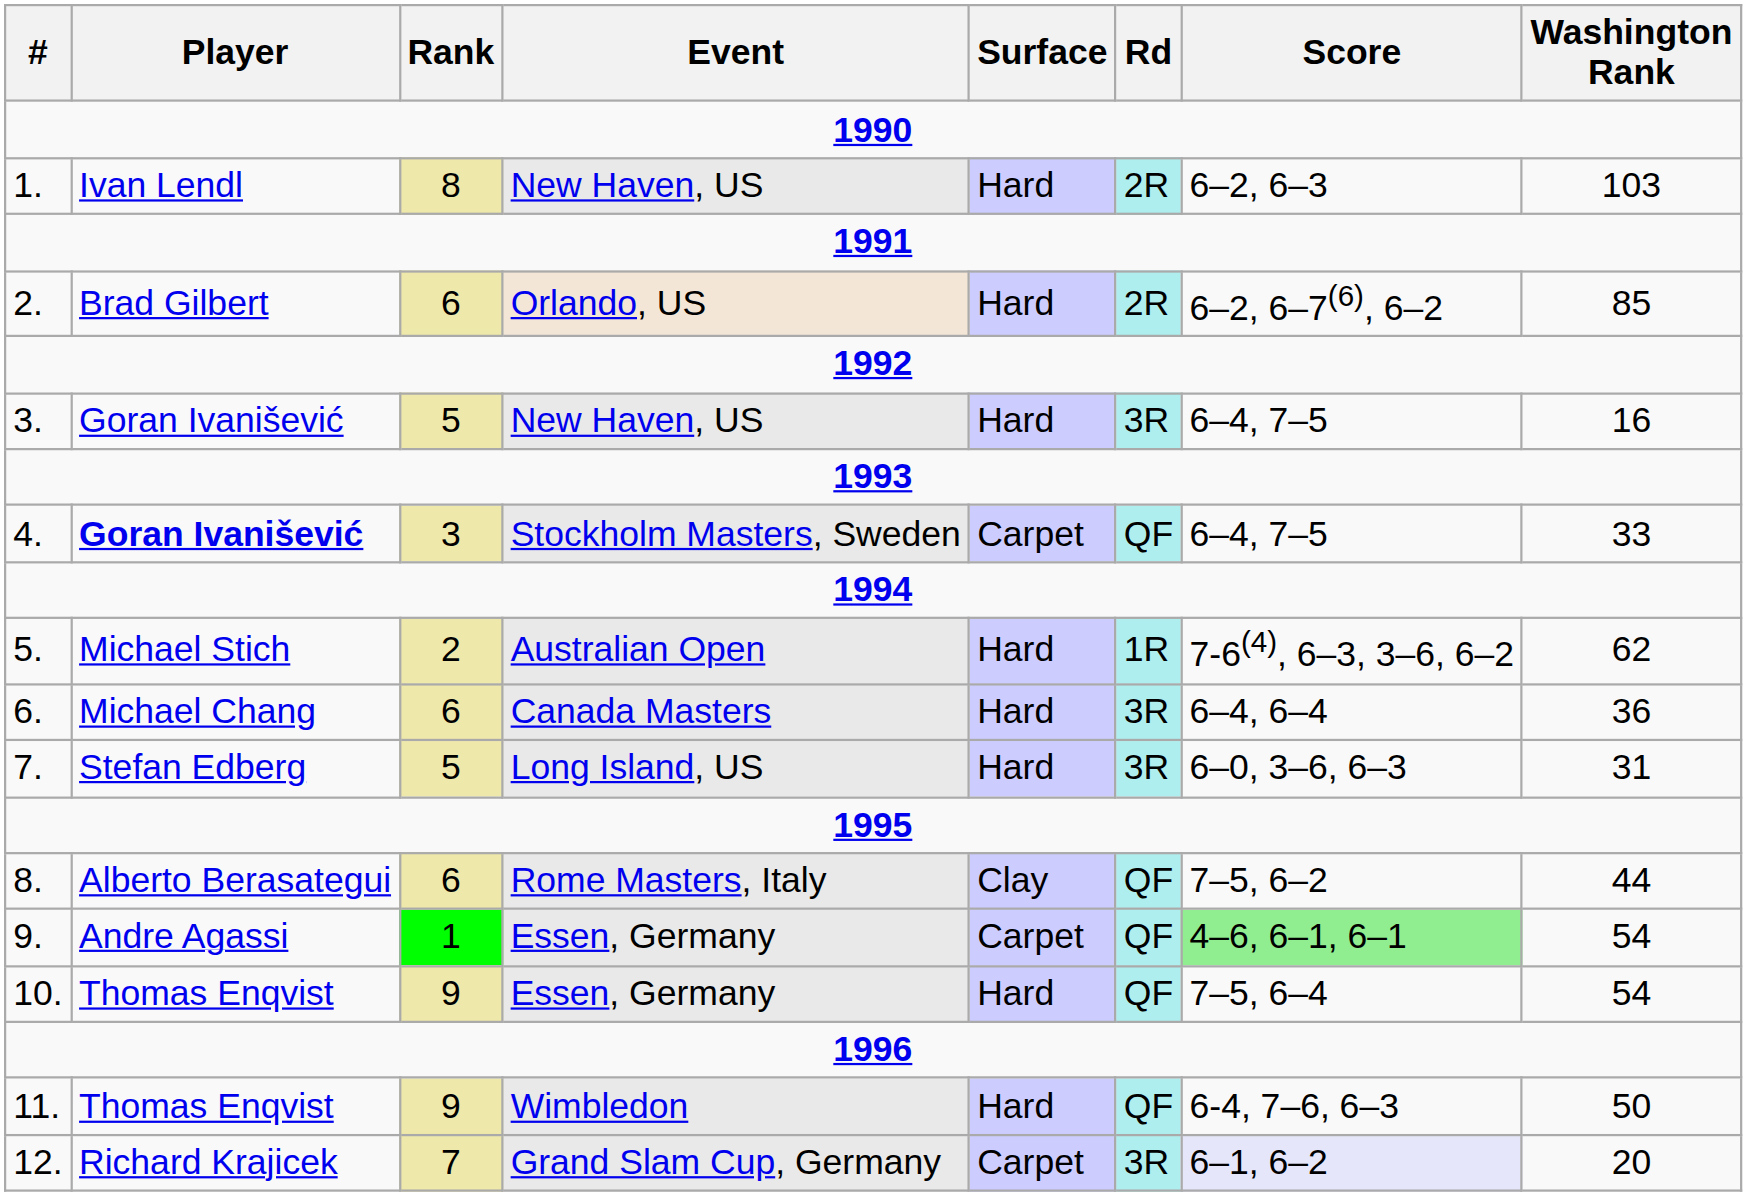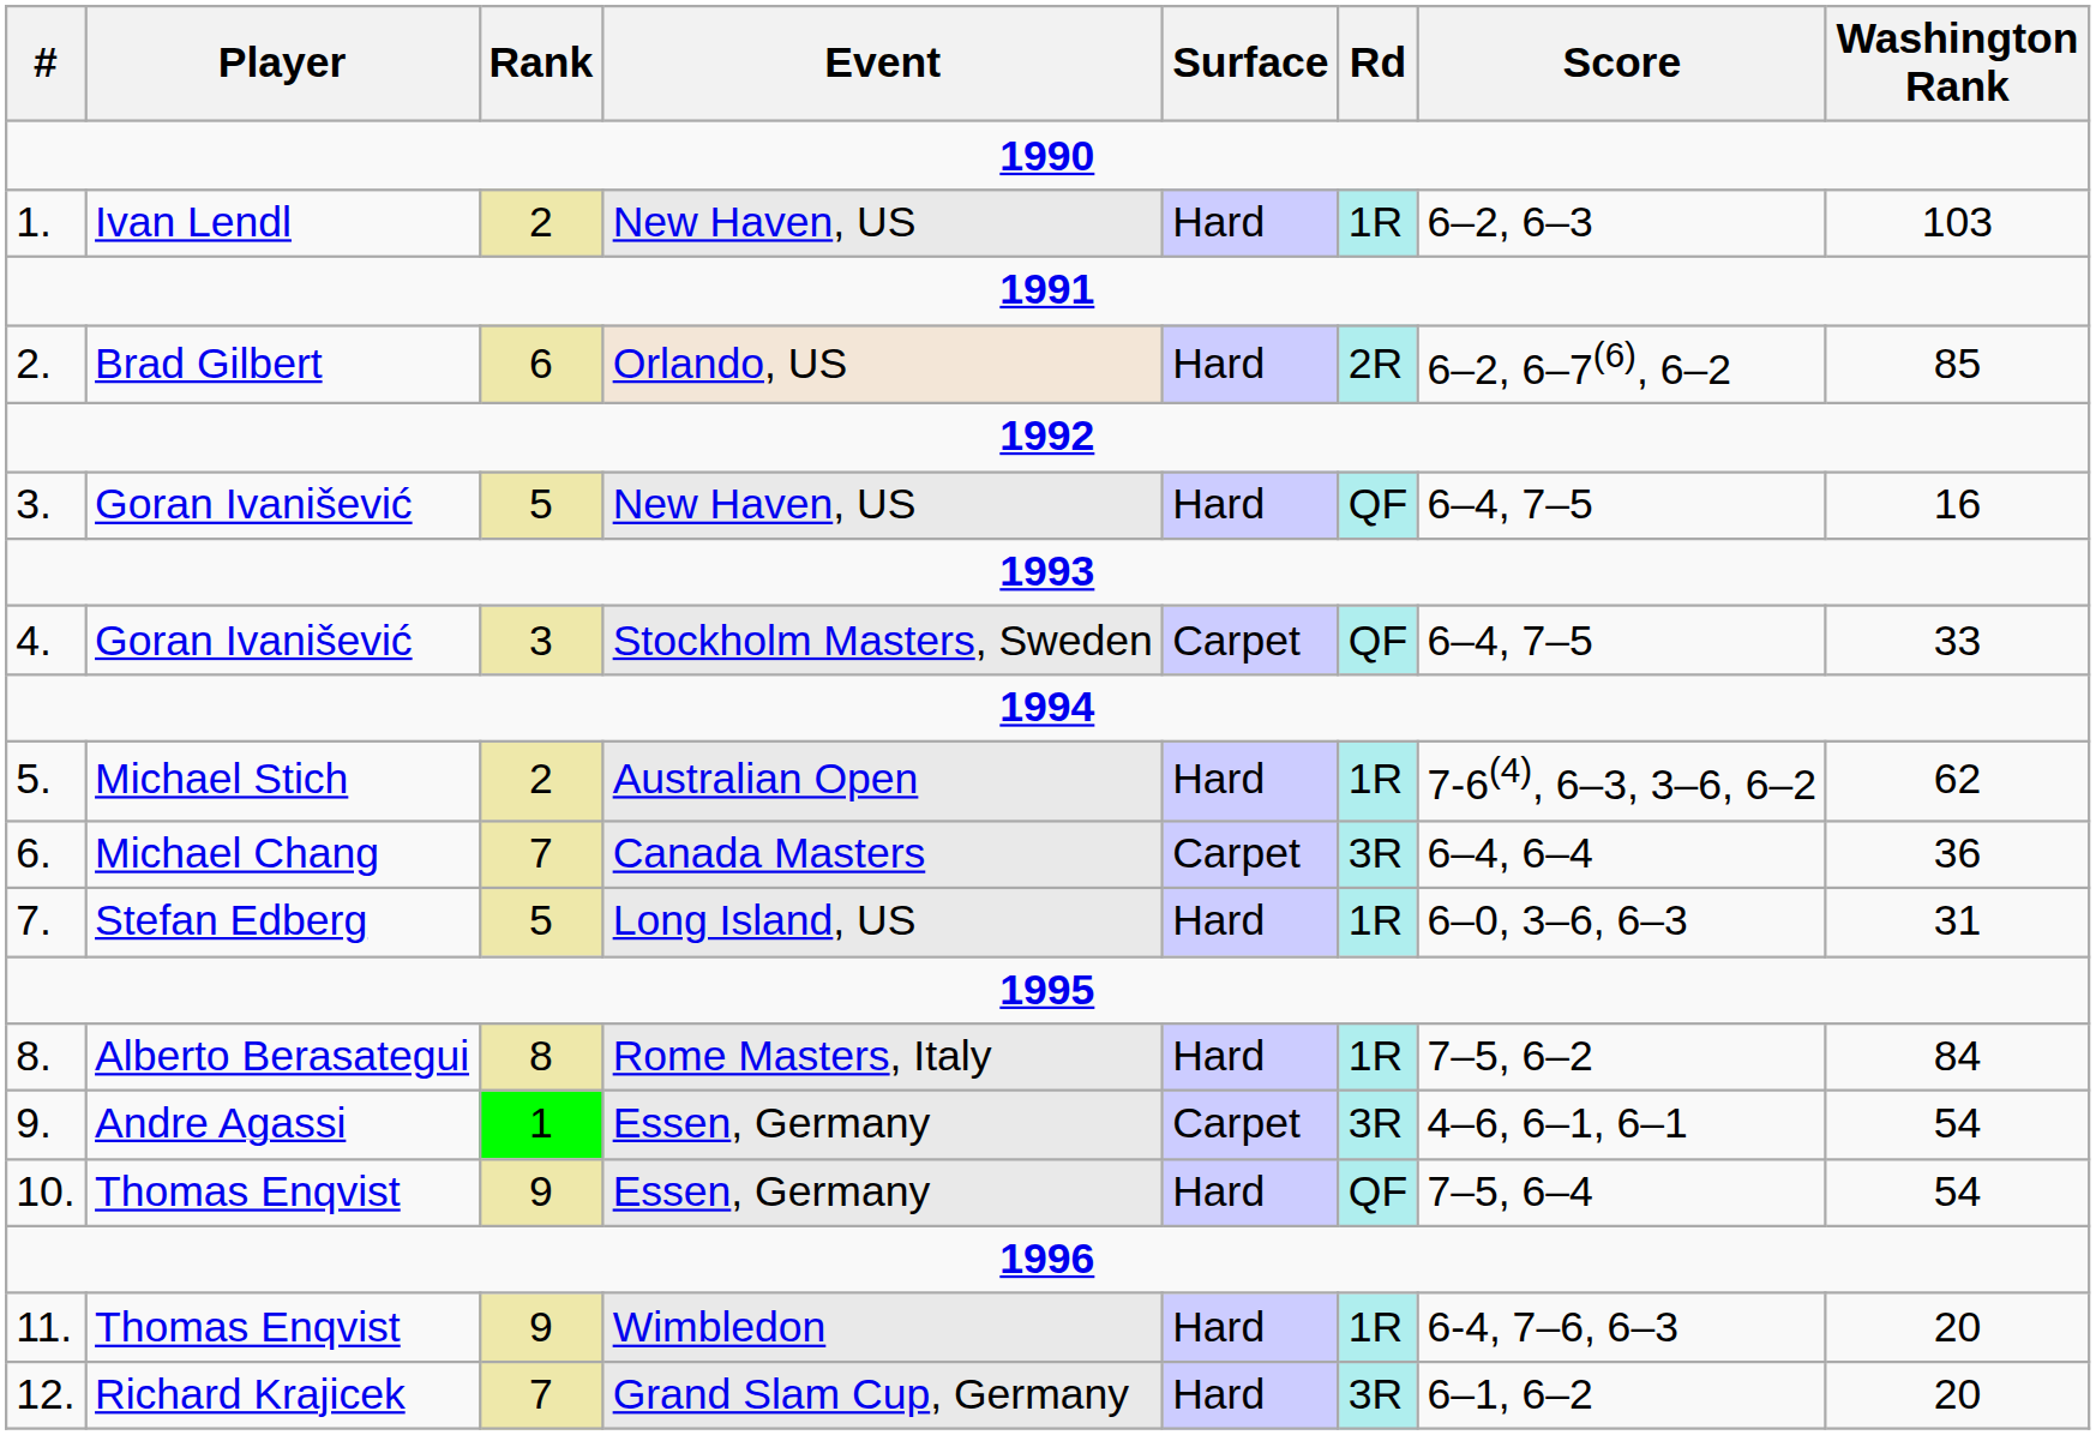 <table class="wikitable sortable">
 <tr>
 <th>#</th>
 <th>Player</th>
 <th>Rank</th>
 <th>Event</th>
 <th>Surface</th>
 <th>Rd</th>
 <th class="unsortable">Score</th>
 <th>Washington<br>Rank</th>
 </tr>
 <tr>
 <td colspan="8" style="text-align:center"><strong><a href='#'>1990</a></strong></td>
 </tr>
 <tr>
 <td>1.</td>
 <td> <a href='#'>Ivan Lendl</a></td>
-<td bgcolor="eee8aa" style=text-align:center>8</td>
+<td bgcolor="eee8aa" style=text-align:center>2</td>
 <td bgcolor="e9e9e9"><a href='#'>New Haven</a>, US</td>
 <td bgcolor="ccccff">Hard</td>
-<td bgcolor="afeeee">2R</td>
+<td bgcolor="afeeee">1R</td>
 <td>6–2, 6–3</td>
 <td style=text-align:center>103</td>
 </tr>
 <tr>
 <td colspan="8" style="text-align:center"><strong><a href='#'>1991</a></strong></td>
 </tr>
 <tr>
 <td>2.</td>
 <td> <a href='#'>Brad Gilbert</a></td>
 <td bgcolor="eee8aa" style=text-align:center>6</td>
 <td bgcolor="f3e6d7"><a href='#'>Orlando</a>, US</td>
 <td bgcolor="ccccff">Hard</td>
 <td bgcolor="afeeee">2R</td>
 <td>6–2, 6–7<sup>(6)</sup>, 6–2</td>
 <td style=text-align:center>85</td>
 </tr>
 <tr>
 <td colspan="8" style="text-align:center"><strong><a href='#'>1992</a></strong></td>
 </tr>
 <tr>
 <td>3.</td>
 <td> <a href='#'>Goran Ivanišević</a></td>
 <td bgcolor="eee8aa" style=text-align:center>5</td>
 <td bgcolor="e9e9e9"><a href='#'>New Haven</a>, US</td>
 <td bgcolor="ccccff">Hard</td>
-<td bgcolor="afeeee">3R</td>
+<td bgcolor="afeeee">QF</td>
 <td>6–4, 7–5</td>
 <td style=text-align:center>16</td>
 </tr>
 <tr>
 <td colspan="8" style="text-align:center"><strong><a href='#'>1993</a></strong></td>
 </tr>
 <tr>
 <td>4.</td>
-<td><strong> <a href='#'>Goran Ivanišević</a></strong></td>
+<td> <a href='#'>Goran Ivanišević</a></td>
 <td bgcolor="eee8aa" style=text-align:center>3</td>
 <td bgcolor="e9e9e9"><a href='#'>Stockholm Masters</a>, Sweden</td>
 <td bgcolor="ccccff">Carpet</td>
 <td bgcolor="afeeee">QF</td>
 <td>6–4, 7–5</td>
 <td style=text-align:center>33</td>
 </tr>
 <tr>
 <td colspan="8" style="text-align:center"><strong><a href='#'>1994</a></strong></td>
 </tr>
 <tr>
 <td>5.</td>
 <td> <a href='#'>Michael Stich</a></td>
 <td bgcolor="eee8aa" style=text-align:center>2</td>
 <td bgcolor="e9e9e9"><a href='#'>Australian Open</a></td>
 <td bgcolor="ccccff">Hard</td>
 <td bgcolor="afeeee">1R</td>
 <td>7-6<sup>(4)</sup>, 6–3, 3–6, 6–2</td>
 <td style=text-align:center>62</td>
 </tr>
 <tr>
 <td>6.</td>
 <td> <a href='#'>Michael Chang</a></td>
-<td bgcolor="eee8aa" style=text-align:center>6</td>
+<td bgcolor="eee8aa" style=text-align:center>7</td>
 <td bgcolor="e9e9e9"><a href='#'>Canada Masters</a></td>
-<td bgcolor="ccccff">Hard</td>
+<td bgcolor="ccccff">Carpet</td>
 <td bgcolor="afeeee">3R</td>
 <td>6–4, 6–4</td>
 <td style=text-align:center>36</td>
 </tr>
 <tr>
 <td>7.</td>
 <td> <a href='#'>Stefan Edberg</a></td>
 <td bgcolor="eee8aa" style=text-align:center>5</td>
 <td bgcolor="e9e9e9"><a href='#'>Long Island</a>, US</td>
 <td bgcolor="ccccff">Hard</td>
-<td bgcolor="afeeee">3R</td>
+<td bgcolor="afeeee">1R</td>
 <td>6–0, 3–6, 6–3</td>
 <td style=text-align:center>31</td>
 </tr>
 <tr>
 <td colspan="8" style="text-align:center"><strong><a href='#'>1995</a></strong></td>
 </tr>
 <tr>
 <td>8.</td>
 <td> <a href='#'>Alberto Berasategui</a></td>
-<td bgcolor="eee8aa" style=text-align:center>6</td>
+<td bgcolor="eee8aa" style=text-align:center>8</td>
 <td bgcolor="e9e9e9"><a href='#'>Rome Masters</a>, Italy</td>
-<td bgcolor="ccccff">Clay</td>
-<td bgcolor="afeeee">QF</td>
+<td bgcolor="ccccff">Hard</td>
+<td bgcolor="afeeee">1R</td>
 <td>7–5, 6–2</td>
-<td style=text-align:center>44</td>
+<td style=text-align:center>84</td>
 </tr>
 <tr>
 <td>9.</td>
 <td> <a href='#'>Andre Agassi</a></td>
 <td bgcolor="lime" style=text-align:center>1</td>
 <td bgcolor="e9e9e9"><a href='#'>Essen</a>, Germany</td>
 <td bgcolor="ccccff">Carpet</td>
-<td bgcolor="afeeee">QF</td>
-<td style="background: lightgreen;">4–6, 6–1, 6–1</td>
+<td bgcolor="afeeee">3R</td>
+<td>4–6, 6–1, 6–1</td>
 <td style=text-align:center>54</td>
 </tr>
 <tr>
 <td>10.</td>
 <td> <a href='#'>Thomas Enqvist</a></td>
 <td bgcolor="eee8aa" style=text-align:center>9</td>
 <td bgcolor="e9e9e9"><a href='#'>Essen</a>, Germany</td>
 <td bgcolor="ccccff">Hard</td>
 <td bgcolor="afeeee">QF</td>
 <td>7–5, 6–4</td>
 <td style=text-align:center>54</td>
 </tr>
 <tr>
 <td colspan="8" style="text-align:center"><strong><a href='#'>1996</a></strong></td>
 </tr>
 <tr>
 <td>11.</td>
 <td> <a href='#'>Thomas Enqvist</a></td>
 <td bgcolor="eee8aa" style=text-align:center>9</td>
 <td bgcolor="e9e9e9"><a href='#'>Wimbledon</a></td>
 <td bgcolor="ccccff">Hard</td>
-<td bgcolor="afeeee">QF</td>
+<td bgcolor="afeeee">1R</td>
 <td>6-4, 7–6, 6–3</td>
-<td style=text-align:center>50</td>
+<td style=text-align:center>20</td>
 </tr>
 <tr>
 <td>12.</td>
 <td> <a href='#'>Richard Krajicek</a></td>
 <td bgcolor="eee8aa" style=text-align:center>7</td>
 <td bgcolor="e9e9e9"><a href='#'>Grand Slam Cup</a>, Germany</td>
-<td bgcolor="ccccff">Carpet</td>
+<td bgcolor="ccccff">Hard</td>
 <td bgcolor="afeeee">3R</td>
-<td style="background: lavender;">6–1, 6–2</td>
+<td>6–1, 6–2</td>
 <td style=text-align:center>20</td>
 </tr>
 </table>
